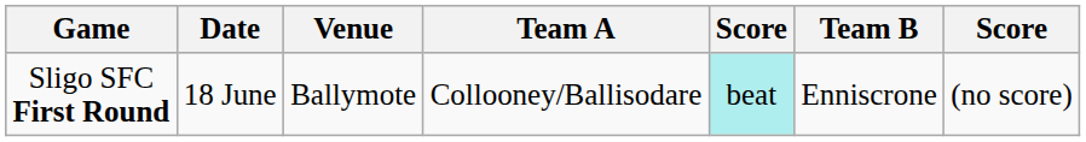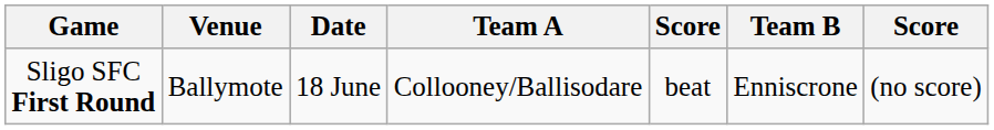 <table class="wikitable">
 <tr>
 <th>Game</th>
+<th>Venue</th>
 <th>Date</th>
-<th>Venue</th>
 <th>Team A</th>
 <th>Score</th>
 <th>Team B</th>
 <th>Score</th>
 </tr>
 <tr align="center">
 <td>Sligo SFC<br><strong>First Round</strong></td>
+<td>Ballymote</td>
 <td>18 June</td>
-<td>Ballymote</td>
 <td>Collooney/Ballisodare</td>
-<td style="background: paleturquoise;">beat</td>
+<td>beat</td>
 <td>Enniscrone</td>
 <td>(no score)</td>
 </tr>
 </table>
